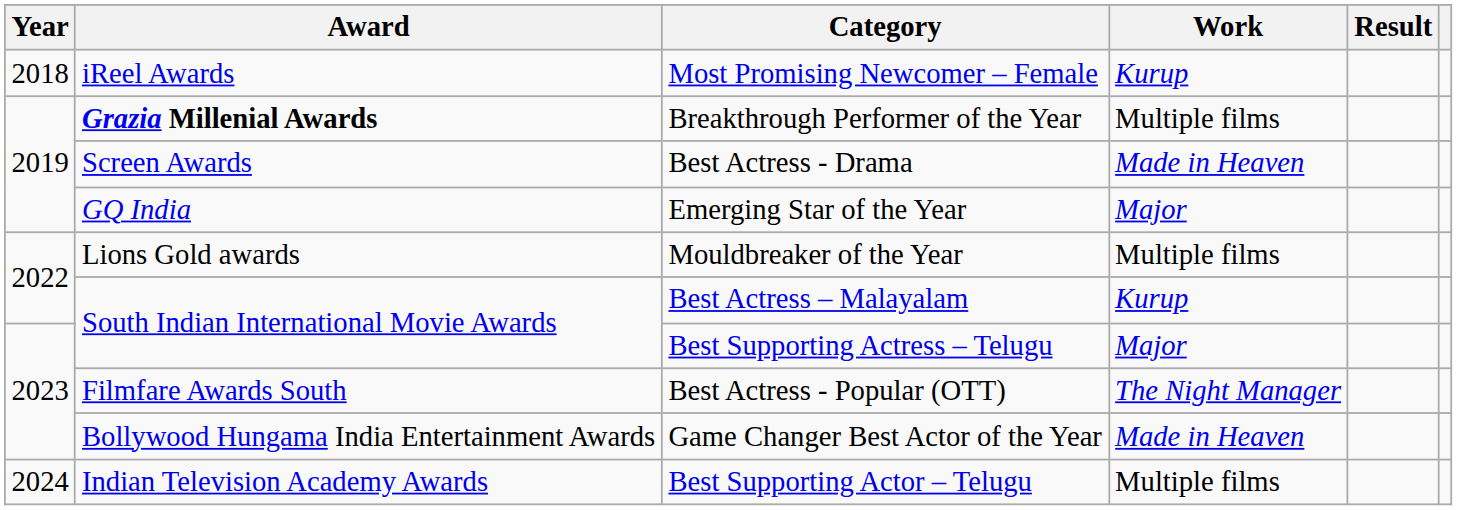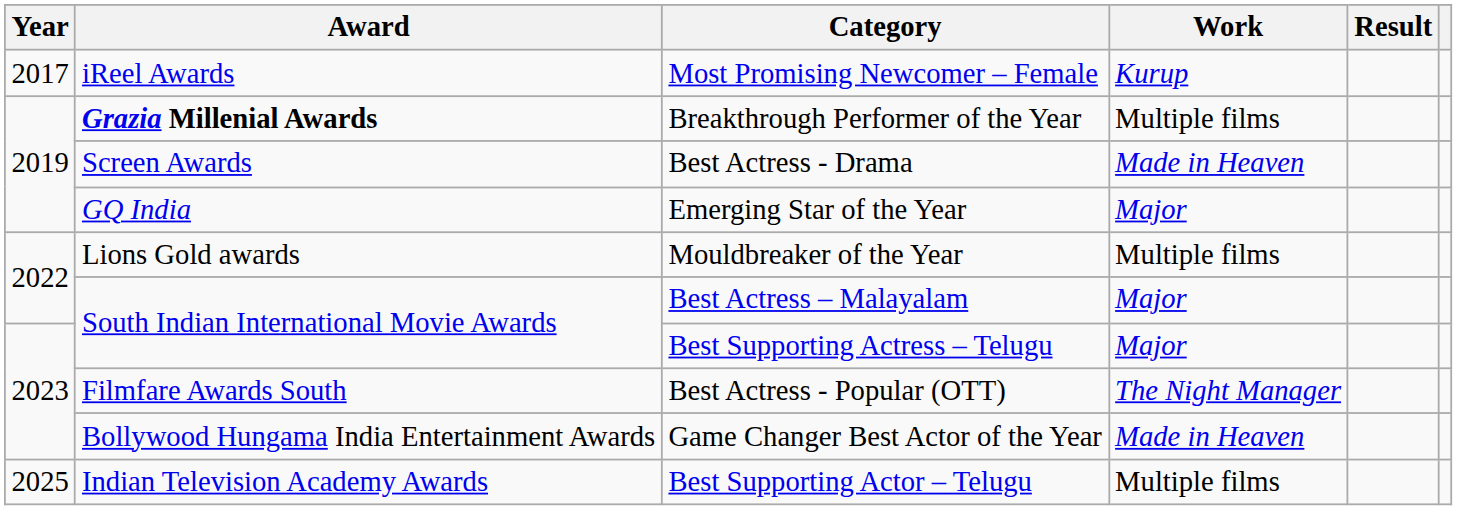 <table class="wikitable">
 <tr>
 <th scope="col">Year</th>
 <th scope="col">Award</th>
 <th scope="col">Category</th>
 <th scope="col">Work</th>
 <th scope="col">Result</th>
 <th class="unsortable" scope="col"></th>
 </tr>
 <tr>
-<td>2018</td>
+<td>2017</td>
 <td><a href='#'>iReel Awards</a></td>
 <td><a href='#'>Most Promising Newcomer – Female</a></td>
 <td><em><a href='#'>Kurup</a></em></td>
 <td></td>
 <td style="text-align: center;"></td>
 </tr>
 <tr>
 <td rowspan="3">2019</td>
 <td><strong><em><a href='#'>Grazia</a></em> Millenial Awards</strong></td>
 <td>Breakthrough Performer of the Year</td>
 <td>Multiple films</td>
 <td></td>
 <td style="text-align: center;"></td>
 </tr>
 <tr>
 <td><a href='#'>Screen Awards</a></td>
 <td>Best Actress - Drama</td>
 <td><em><a href='#'>Made in Heaven</a></em></td>
 <td></td>
 <td style="text-align: center;"></td>
 </tr>
 <tr>
 <td><em><a href='#'>GQ India</a></em></td>
 <td>Emerging Star of the Year</td>
 <td><em><a href='#'>Major</a></em></td>
 <td></td>
 <td style="text-align: center;"></td>
 </tr>
 <tr>
 <td rowspan="2">2022</td>
 <td>Lions Gold awards</td>
 <td>Mouldbreaker of the Year</td>
 <td>Multiple films</td>
 <td></td>
 <td style="text-align: center;"></td>
 </tr>
 <tr>
 <td rowspan="2"><a href='#'>South Indian International Movie Awards</a></td>
 <td><a href='#'>Best Actress – Malayalam</a></td>
-<td><em><a href='#'>Kurup</a></em></td>
+<td><em><a href='#'>Major</a></em></td>
 <td></td>
 <td style="text-align: center;"></td>
 </tr>
 <tr>
 <td rowspan="3">2023</td>
 <td><a href='#'>Best Supporting Actress – Telugu</a></td>
 <td><em><a href='#'>Major</a></em></td>
 <td></td>
 <td style="text-align: center;"></td>
 </tr>
 <tr>
 <td><a href='#'>Filmfare Awards South</a></td>
 <td>Best Actress - Popular (OTT)</td>
 <td><em><a href='#'>The Night Manager</a></em></td>
 <td></td>
 <td style="text-align: center;"></td>
 </tr>
 <tr>
 <td><a href='#'>Bollywood Hungama</a> India Entertainment Awards</td>
 <td>Game Changer Best Actor of the Year</td>
 <td><em><a href='#'>Made in Heaven</a></em></td>
 <td></td>
 <td style="text-align: center;"></td>
 </tr>
 <tr>
-<td>2024</td>
+<td>2025</td>
 <td><a href='#'>Indian Television Academy Awards</a></td>
 <td><a href='#'>Best Supporting Actor – Telugu</a></td>
 <td>Multiple films</td>
 <td></td>
 <td style="text-align: center;"></td>
 </tr>
 </table>
